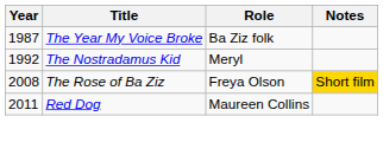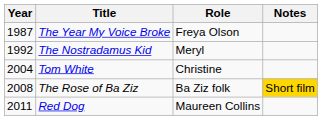 <table class="wikitable">
 <tr>
 <th>Year</th>
 <th>Title</th>
 <th>Role</th>
 <th>Notes</th>
 </tr>
 <tr>
 <td>1987</td>
 <td><em><a href='#'>The Year My Voice Broke</a></em></td>
-<td>Ba Ziz folk</td>
+<td>Freya Olson</td>
 <td></td>
 </tr>
 <tr>
 <td>1992</td>
 <td><em><a href='#'>The Nostradamus Kid</a></em></td>
 <td>Meryl</td>
 <td></td>
 </tr>
 <tr>
+<td>2004</td>
+<td><em><a href='#'>Tom White</a></em></td>
+<td>Christine</td>
+<td></td>
+</tr>
+<tr>
 <td>2008</td>
 <td><em>The Rose of Ba Ziz</em></td>
-<td>Freya Olson</td>
+<td>Ba Ziz folk</td>
 <td style="background: gold;">Short film</td>
 </tr>
 <tr>
 <td>2011</td>
 <td><em><a href='#'>Red Dog</a></em></td>
 <td>Maureen Collins</td>
 <td></td>
 </tr>
 </table>
